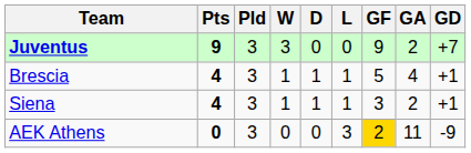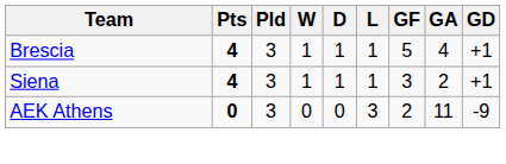 <table class=wikitable style="text-align:center">
 <tr>
 <th width=165>Team</th>
 <th width=20>Pts</th>
 <th width=20>Pld</th>
 <th width=20>W</th>
 <th width=20>D</th>
 <th width=20>L</th>
 <th width=20>GF</th>
 <th width=20>GA</th>
 <th width=20>GD</th>
-</tr>
-<tr style="background:#ccffcc">
-<td style="text-align:left"><strong> <a href='#'>Juventus</a></strong></td>
-<td><strong>9</strong></td>
-<td>3</td>
-<td>3</td>
-<td>0</td>
-<td>0</td>
-<td>9</td>
-<td>2</td>
-<td>+7</td>
 </tr>
 <tr>
 <td style="text-align:left"> <a href='#'>Brescia</a></td>
 <td><strong>4</strong></td>
 <td>3</td>
 <td>1</td>
 <td>1</td>
 <td>1</td>
 <td>5</td>
 <td>4</td>
 <td>+1</td>
 </tr>
 <tr>
 <td style="text-align:left"> <a href='#'>Siena</a></td>
 <td><strong>4</strong></td>
 <td>3</td>
 <td>1</td>
 <td>1</td>
 <td>1</td>
 <td>3</td>
 <td>2</td>
 <td>+1</td>
 </tr>
 <tr>
 <td style="text-align:left"> <a href='#'>AEK Athens</a></td>
 <td><strong>0</strong></td>
 <td>3</td>
 <td>0</td>
 <td>0</td>
 <td>3</td>
-<td style="background: gold;">2</td>
+<td>2</td>
 <td>11</td>
 <td>-9</td>
 </tr>
 </table>
